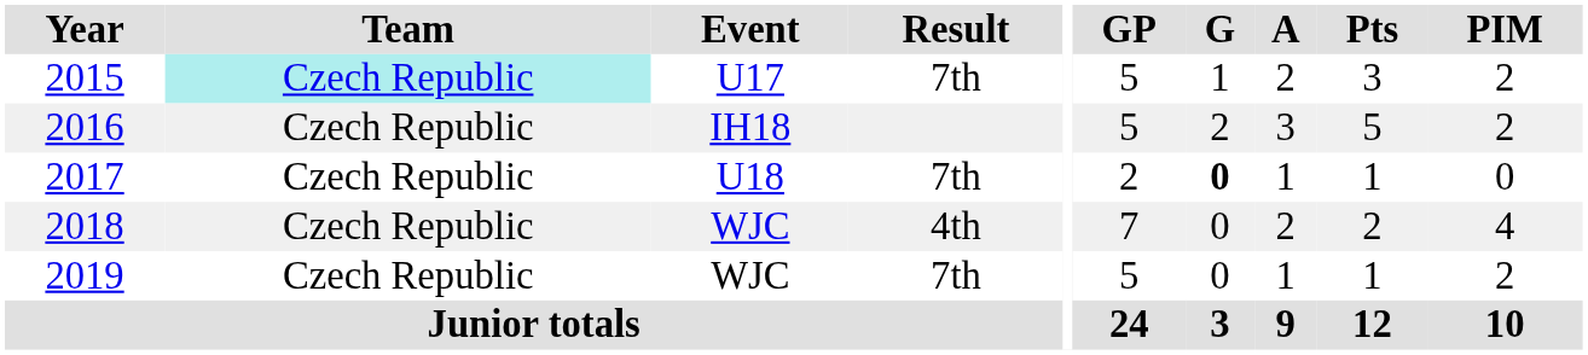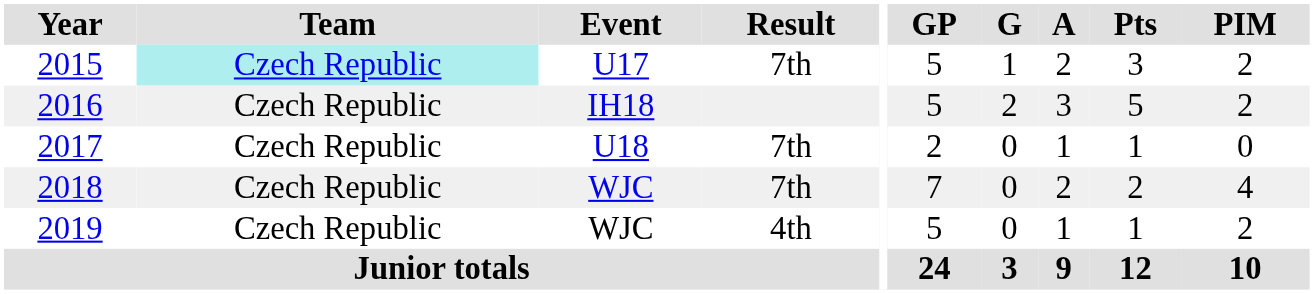 <table border="0" cellpadding="1" cellspacing="0" ID="Table3" style="text-align:center; width:40em">
 <tr ALIGN="center" bgcolor="#e0e0e0">
 <th>Year</th>
 <th>Team</th>
 <th>Event</th>
 <th>Result</th>
 <th rowspan="102" bgcolor="#ffffff"></th>
 <th>GP</th>
 <th>G</th>
 <th>A</th>
 <th>Pts</th>
 <th>PIM</th>
 </tr>
 <tr>
 <td><a href='#'>2015</a></td>
 <td style="background: paleturquoise;"><a href='#'>Czech Republic</a></td>
 <td><a href='#'>U17</a></td>
 <td>7th</td>
 <td>5</td>
 <td>1</td>
 <td>2</td>
 <td>3</td>
 <td>2</td>
 </tr>
 <tr bgcolor="#f0f0f0">
 <td><a href='#'>2016</a></td>
 <td>Czech Republic</td>
 <td><a href='#'>IH18</a></td>
 <td></td>
 <td>5</td>
 <td>2</td>
 <td>3</td>
 <td>5</td>
 <td>2</td>
 </tr>
 <tr>
 <td><a href='#'>2017</a></td>
 <td>Czech Republic</td>
 <td><a href='#'>U18</a></td>
 <td>7th</td>
 <td>2</td>
-<td><strong>0</strong></td>
+<td>0</td>
 <td>1</td>
 <td>1</td>
 <td>0</td>
 </tr>
 <tr bgcolor="#f0f0f0">
 <td><a href='#'>2018</a></td>
 <td>Czech Republic</td>
 <td><a href='#'>WJC</a></td>
-<td>4th</td>
+<td>7th</td>
 <td>7</td>
 <td>0</td>
 <td>2</td>
 <td>2</td>
 <td>4</td>
 </tr>
 <tr>
 <td><a href='#'>2019</a></td>
 <td>Czech Republic</td>
 <td>WJC</td>
-<td>7th</td>
+<td>4th</td>
 <td>5</td>
 <td>0</td>
 <td>1</td>
 <td>1</td>
 <td>2</td>
 </tr>
 <tr bgcolor="#e0e0e0">
 <th colspan="4">Junior totals</th>
 <th>24</th>
 <th>3</th>
 <th>9</th>
 <th>12</th>
 <th>10</th>
 </tr>
 </table>
